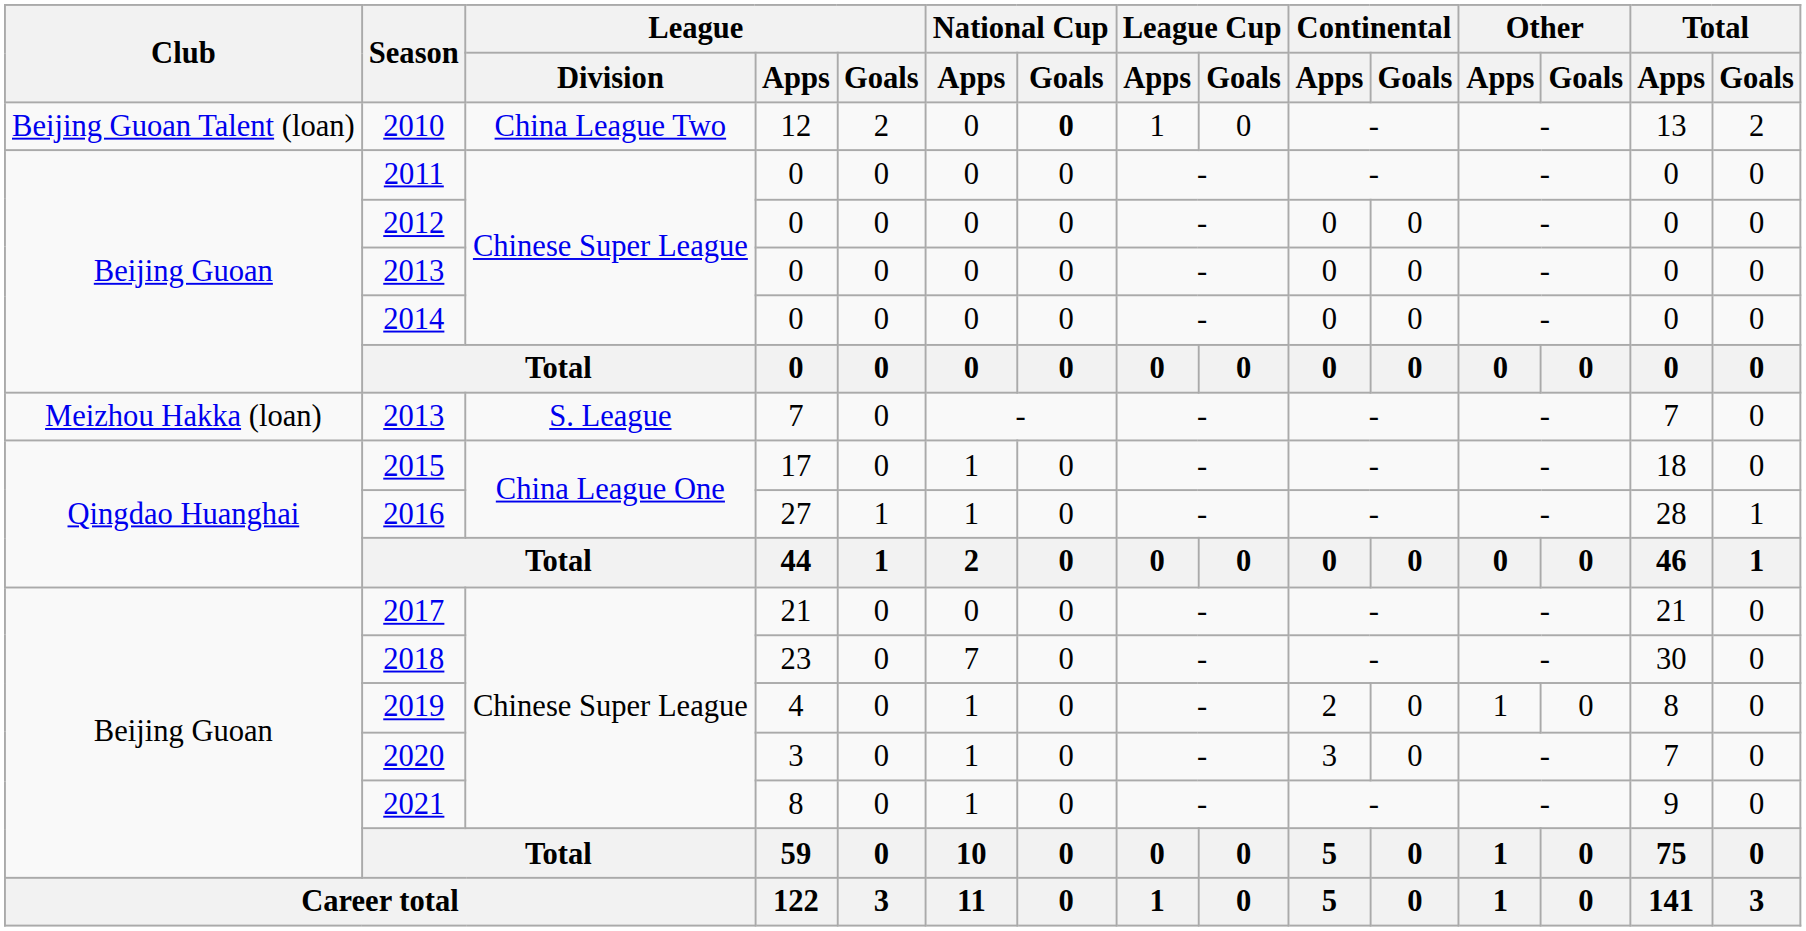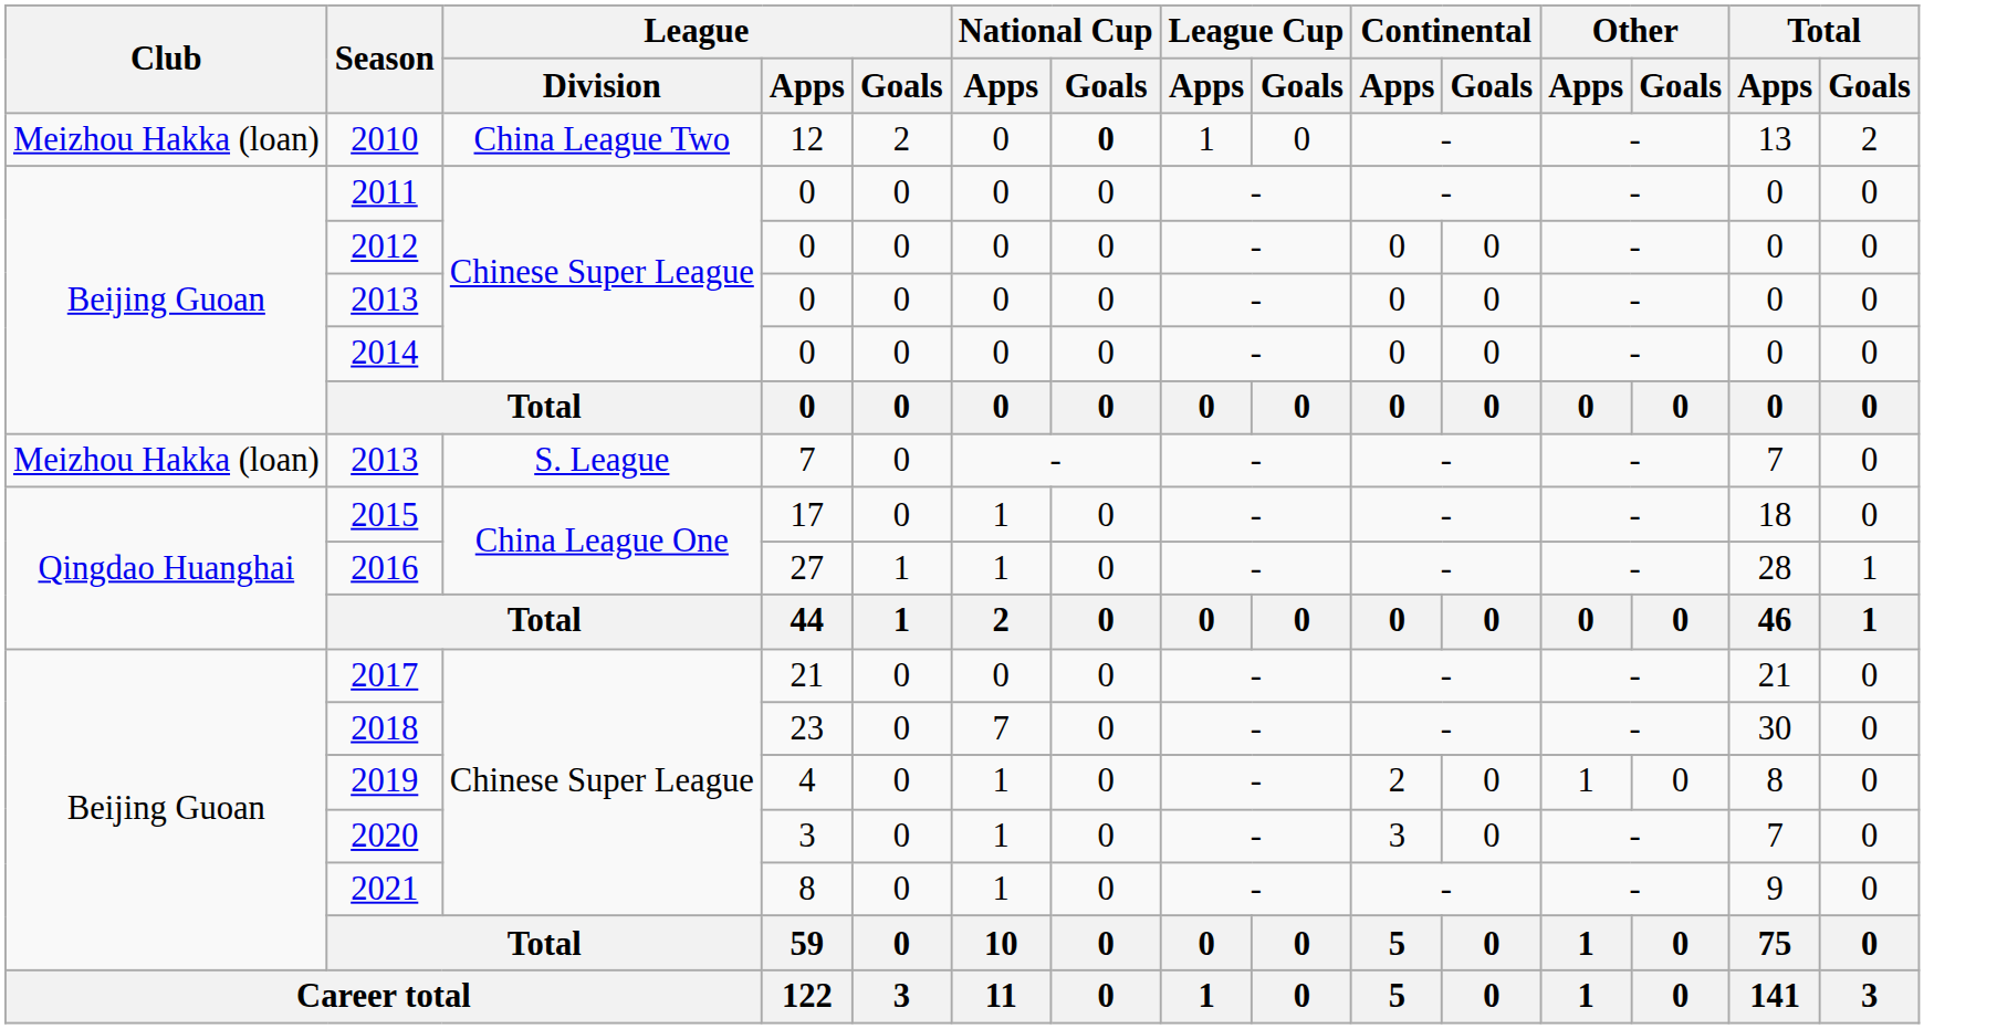 <table class="wikitable" style="text-align: center">
 <tr>
 <th rowspan="2">Club</th>
 <th rowspan="2">Season</th>
 <th colspan="3">League</th>
 <th colspan="2">National Cup</th>
 <th colspan="2">League Cup</th>
 <th colspan="2">Continental</th>
 <th colspan="2">Other</th>
 <th colspan="2">Total</th>
 </tr>
 <tr>
 <th>Division</th>
 <th>Apps</th>
 <th>Goals</th>
 <th>Apps</th>
 <th>Goals</th>
 <th>Apps</th>
 <th>Goals</th>
 <th>Apps</th>
 <th>Goals</th>
 <th>Apps</th>
 <th>Goals</th>
 <th>Apps</th>
 <th>Goals</th>
 </tr>
 <tr>
-<td><a href='#'>Beijing Guoan Talent</a> (loan)</td>
+<td><a href='#'>Meizhou Hakka</a> (loan)</td>
 <td><a href='#'>2010</a></td>
 <td><a href='#'>China League Two</a></td>
 <td>12</td>
 <td>2</td>
 <td>0</td>
 <td><strong>0</strong></td>
 <td>1</td>
 <td>0</td>
 <td colspan="2">-</td>
 <td colspan="2">-</td>
 <td>13</td>
 <td>2</td>
 </tr>
 <tr>
 <td rowspan=5><a href='#'>Beijing Guoan</a></td>
 <td><a href='#'>2011</a></td>
 <td rowspan=4><a href='#'>Chinese Super League</a></td>
 <td>0</td>
 <td>0</td>
 <td>0</td>
 <td>0</td>
 <td colspan="2">-</td>
 <td colspan="2">-</td>
 <td colspan="2">-</td>
 <td>0</td>
 <td>0</td>
 </tr>
 <tr>
 <td><a href='#'>2012</a></td>
 <td>0</td>
 <td>0</td>
 <td>0</td>
 <td>0</td>
 <td colspan="2">-</td>
 <td>0</td>
 <td>0</td>
 <td colspan="2">-</td>
 <td>0</td>
 <td>0</td>
 </tr>
 <tr>
 <td><a href='#'>2013</a></td>
 <td>0</td>
 <td>0</td>
 <td>0</td>
 <td>0</td>
 <td colspan="2">-</td>
 <td>0</td>
 <td>0</td>
 <td colspan="2">-</td>
 <td>0</td>
 <td>0</td>
 </tr>
 <tr>
 <td><a href='#'>2014</a></td>
 <td>0</td>
 <td>0</td>
 <td>0</td>
 <td>0</td>
 <td colspan="2">-</td>
 <td>0</td>
 <td>0</td>
 <td colspan="2">-</td>
 <td>0</td>
 <td>0</td>
 </tr>
 <tr>
 <th colspan="2"><strong>Total</strong></th>
 <th>0</th>
 <th>0</th>
 <th>0</th>
 <th>0</th>
 <th>0</th>
 <th>0</th>
 <th>0</th>
 <th>0</th>
 <th>0</th>
 <th>0</th>
 <th>0</th>
 <th>0</th>
 </tr>
 <tr>
 <td><a href='#'>Meizhou Hakka</a> (loan)</td>
 <td><a href='#'>2013</a></td>
 <td><a href='#'>S. League</a></td>
 <td>7</td>
 <td>0</td>
 <td colspan="2">-</td>
 <td colspan="2">-</td>
 <td colspan="2">-</td>
 <td colspan="2">-</td>
 <td>7</td>
 <td>0</td>
 </tr>
 <tr>
 <td rowspan="3"><a href='#'>Qingdao Huanghai</a></td>
 <td><a href='#'>2015</a></td>
 <td rowspan="2"><a href='#'>China League One</a></td>
 <td>17</td>
 <td>0</td>
 <td>1</td>
 <td>0</td>
 <td colspan="2">-</td>
 <td colspan="2">-</td>
 <td colspan="2">-</td>
 <td>18</td>
 <td>0</td>
 </tr>
 <tr>
 <td><a href='#'>2016</a></td>
 <td>27</td>
 <td>1</td>
 <td>1</td>
 <td>0</td>
 <td colspan="2">-</td>
 <td colspan="2">-</td>
 <td colspan="2">-</td>
 <td>28</td>
 <td>1</td>
 </tr>
 <tr>
 <th colspan="2"><strong>Total</strong></th>
 <th>44</th>
 <th>1</th>
 <th>2</th>
 <th>0</th>
 <th>0</th>
 <th>0</th>
 <th>0</th>
 <th>0</th>
 <th>0</th>
 <th>0</th>
 <th>46</th>
 <th>1</th>
 </tr>
 <tr>
 <td rowspan="6">Beijing Guoan</td>
 <td><a href='#'>2017</a></td>
 <td rowspan="5">Chinese Super League</td>
 <td>21</td>
 <td>0</td>
 <td>0</td>
 <td>0</td>
 <td colspan="2">-</td>
 <td colspan="2">-</td>
 <td colspan="2">-</td>
 <td>21</td>
 <td>0</td>
 </tr>
 <tr>
 <td><a href='#'>2018</a></td>
 <td>23</td>
 <td>0</td>
 <td>7</td>
 <td>0</td>
 <td colspan="2">-</td>
 <td colspan="2">-</td>
 <td colspan="2">-</td>
 <td>30</td>
 <td>0</td>
 </tr>
 <tr>
 <td><a href='#'>2019</a></td>
 <td>4</td>
 <td>0</td>
 <td>1</td>
 <td>0</td>
 <td colspan="2">-</td>
 <td>2</td>
 <td>0</td>
 <td>1</td>
 <td>0</td>
 <td>8</td>
 <td>0</td>
 </tr>
 <tr>
 <td><a href='#'>2020</a></td>
 <td>3</td>
 <td>0</td>
 <td>1</td>
 <td>0</td>
 <td colspan="2">-</td>
 <td>3</td>
 <td>0</td>
 <td colspan="2">-</td>
 <td>7</td>
 <td>0</td>
 </tr>
 <tr>
 <td><a href='#'>2021</a></td>
 <td>8</td>
 <td>0</td>
 <td>1</td>
 <td>0</td>
 <td colspan="2">-</td>
 <td colspan="2">-</td>
 <td colspan="2">-</td>
 <td>9</td>
 <td>0</td>
 </tr>
 <tr>
 <th colspan="2"><strong>Total</strong></th>
 <th>59</th>
 <th>0</th>
 <th>10</th>
 <th>0</th>
 <th>0</th>
 <th>0</th>
 <th>5</th>
 <th>0</th>
 <th>1</th>
 <th>0</th>
 <th>75</th>
 <th>0</th>
 </tr>
 <tr>
 <th colspan="3">Career total</th>
 <th>122</th>
 <th>3</th>
 <th>11</th>
 <th>0</th>
 <th>1</th>
 <th>0</th>
 <th>5</th>
 <th>0</th>
 <th>1</th>
 <th>0</th>
 <th>141</th>
 <th>3</th>
 </tr>
 </table>
